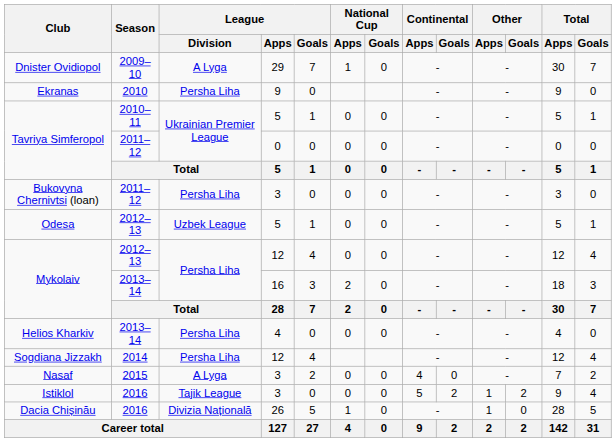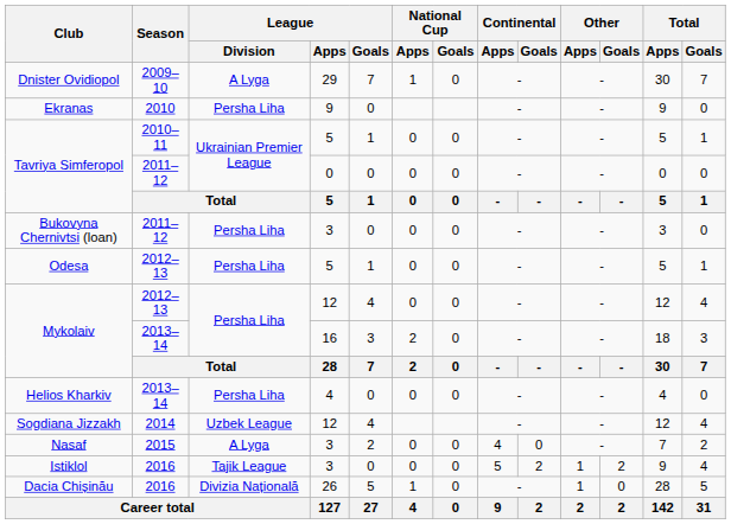 <table class="wikitable" style="text-align: center;">
 <tr>
 <th rowspan="2">Club</th>
 <th rowspan="2">Season</th>
 <th colspan="3">League</th>
 <th colspan="2">National Cup</th>
 <th colspan="2">Continental</th>
 <th colspan="2">Other</th>
 <th colspan="2">Total</th>
 </tr>
 <tr>
 <th>Division</th>
 <th>Apps</th>
 <th>Goals</th>
 <th>Apps</th>
 <th>Goals</th>
 <th>Apps</th>
 <th>Goals</th>
 <th>Apps</th>
 <th>Goals</th>
 <th>Apps</th>
 <th>Goals</th>
 </tr>
 <tr>
 <td rowspan="1" valign="center"><a href='#'>Dnister Ovidiopol</a></td>
 <td><a href='#'>2009–10</a></td>
 <td rowspan="1" valign="center"><a href='#'>A Lyga</a></td>
 <td>29</td>
 <td>7</td>
 <td>1</td>
 <td>0</td>
 <td colspan="2">-</td>
 <td colspan="2">-</td>
 <td>30</td>
 <td>7</td>
 </tr>
 <tr>
 <td rowspan="1" valign="center"><a href='#'>Ekranas</a></td>
 <td><a href='#'>2010</a></td>
 <td rowspan="1" valign="center"><a href='#'>Persha Liha</a></td>
 <td>9</td>
 <td>0</td>
 <td></td>
 <td></td>
 <td colspan="2">-</td>
 <td colspan="2">-</td>
 <td>9</td>
 <td>0</td>
 </tr>
 <tr>
 <td rowspan="3" valign="center"><a href='#'>Tavriya Simferopol</a></td>
 <td><a href='#'>2010–11</a></td>
 <td rowspan="2" valign="center"><a href='#'>Ukrainian Premier League</a></td>
 <td>5</td>
 <td>1</td>
 <td>0</td>
 <td>0</td>
 <td colspan="2">-</td>
 <td colspan="2">-</td>
 <td>5</td>
 <td>1</td>
 </tr>
 <tr>
 <td><a href='#'>2011–12</a></td>
 <td>0</td>
 <td>0</td>
 <td>0</td>
 <td>0</td>
 <td colspan="2">-</td>
 <td colspan="2">-</td>
 <td>0</td>
 <td>0</td>
 </tr>
 <tr>
 <th colspan="2">Total</th>
 <th>5</th>
 <th>1</th>
 <th>0</th>
 <th>0</th>
 <th>-</th>
 <th>-</th>
 <th>-</th>
 <th>-</th>
 <th>5</th>
 <th>1</th>
 </tr>
 <tr>
 <td rowspan="1" valign="center"><a href='#'>Bukovyna Chernivtsi</a> (loan)</td>
 <td><a href='#'>2011–12</a></td>
 <td rowspan="1" valign="center"><a href='#'>Persha Liha</a></td>
 <td>3</td>
 <td>0</td>
 <td>0</td>
 <td>0</td>
 <td colspan="2">-</td>
 <td colspan="2">-</td>
 <td>3</td>
 <td>0</td>
 </tr>
 <tr>
 <td rowspan="1" valign="center"><a href='#'>Odesa</a></td>
 <td><a href='#'>2012–13</a></td>
-<td rowspan="1" valign="center"><a href='#'>Uzbek League</a></td>
+<td rowspan="1" valign="center"><a href='#'>Persha Liha</a></td>
 <td>5</td>
 <td>1</td>
 <td>0</td>
 <td>0</td>
 <td colspan="2">-</td>
 <td colspan="2">-</td>
 <td>5</td>
 <td>1</td>
 </tr>
 <tr>
 <td rowspan="3" valign="center"><a href='#'>Mykolaiv</a></td>
 <td><a href='#'>2012–13</a></td>
 <td rowspan="2" valign="center"><a href='#'>Persha Liha</a></td>
 <td>12</td>
 <td>4</td>
 <td>0</td>
 <td>0</td>
 <td colspan="2">-</td>
 <td colspan="2">-</td>
 <td>12</td>
 <td>4</td>
 </tr>
 <tr>
 <td><a href='#'>2013–14</a></td>
 <td>16</td>
 <td>3</td>
 <td>2</td>
 <td>0</td>
 <td colspan="2">-</td>
 <td colspan="2">-</td>
 <td>18</td>
 <td>3</td>
 </tr>
 <tr>
 <th colspan="2">Total</th>
 <th>28</th>
 <th>7</th>
 <th>2</th>
 <th>0</th>
 <th>-</th>
 <th>-</th>
 <th>-</th>
 <th>-</th>
 <th>30</th>
 <th>7</th>
 </tr>
 <tr>
 <td rowspan="1" valign="center"><a href='#'>Helios Kharkiv</a></td>
 <td><a href='#'>2013–14</a></td>
 <td rowspan="1" valign="center"><a href='#'>Persha Liha</a></td>
 <td>4</td>
 <td>0</td>
 <td>0</td>
 <td>0</td>
 <td colspan="2">-</td>
 <td colspan="2">-</td>
 <td>4</td>
 <td>0</td>
 </tr>
 <tr>
 <td rowspan="1" valign="center"><a href='#'>Sogdiana Jizzakh</a></td>
 <td><a href='#'>2014</a></td>
-<td rowspan="1" valign="center"><a href='#'>Persha Liha</a></td>
+<td rowspan="1" valign="center"><a href='#'>Uzbek League</a></td>
 <td>12</td>
 <td>4</td>
 <td></td>
 <td></td>
 <td colspan="2">-</td>
 <td colspan="2">-</td>
 <td>12</td>
 <td>4</td>
 </tr>
 <tr>
 <td rowspan="1" valign="center"><a href='#'>Nasaf</a></td>
 <td><a href='#'>2015</a></td>
 <td rowspan="1" valign="center"><a href='#'>A Lyga</a></td>
 <td>3</td>
 <td>2</td>
 <td>0</td>
 <td>0</td>
 <td>4</td>
 <td>0</td>
 <td colspan="2">-</td>
 <td>7</td>
 <td>2</td>
 </tr>
 <tr>
 <td rowspan="1" valign="center"><a href='#'>Istiklol</a></td>
 <td><a href='#'>2016</a></td>
 <td rowspan="1" valign="center"><a href='#'>Tajik League</a></td>
 <td>3</td>
 <td>0</td>
 <td>0</td>
 <td>0</td>
 <td>5</td>
 <td>2</td>
 <td>1</td>
 <td>2</td>
 <td>9</td>
 <td>4</td>
 </tr>
 <tr>
 <td rowspan="1" valign="center"><a href='#'>Dacia Chișinău</a></td>
 <td><a href='#'>2016</a></td>
 <td rowspan="1" valign="center"><a href='#'>Divizia Națională</a></td>
 <td>26</td>
 <td>5</td>
 <td>1</td>
 <td>0</td>
 <td colspan="2">-</td>
 <td>1</td>
 <td>0</td>
 <td>28</td>
 <td>5</td>
 </tr>
 <tr>
 <th colspan="3">Career total</th>
 <th>127</th>
 <th>27</th>
 <th>4</th>
 <th>0</th>
 <th>9</th>
 <th>2</th>
 <th>2</th>
 <th>2</th>
 <th>142</th>
 <th>31</th>
 </tr>
 </table>
